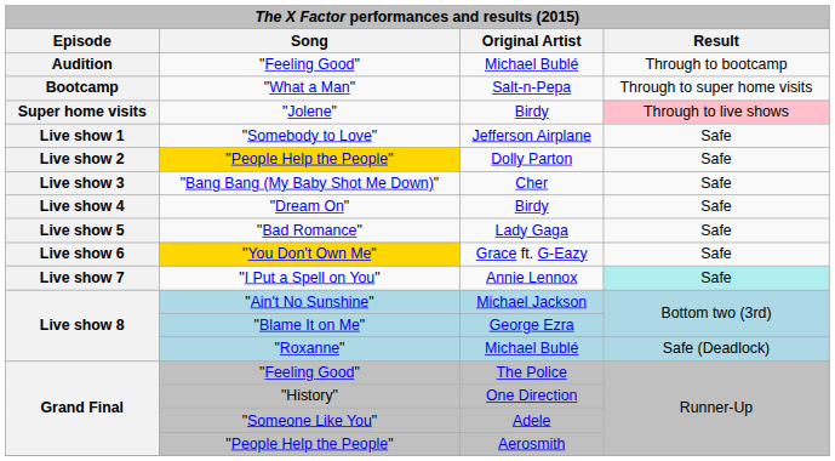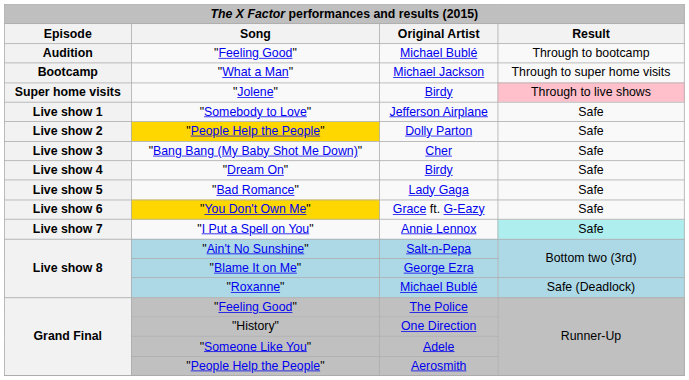 <table class="wikitable collapsible collapsed" style="width:100%; margin:1em auto 1em auto; text-align:center;">
 <tr>
 <th colspan="4" style="background:#BFBFBF;"><em>The X Factor</em> performances and results (2015)</th>
 </tr>
 <tr>
 <th scope="col">Episode</th>
 <th scope="col">Song</th>
 <th scope="col">Original Artist</th>
 <th scope="col">Result</th>
 </tr>
 <tr>
 <th>Audition</th>
 <td>"<a href='#'>Feeling Good</a>"</td>
 <td><a href='#'>Michael Bublé</a></td>
 <td>Through to bootcamp</td>
 </tr>
 <tr>
 <th>Bootcamp</th>
 <td>"<a href='#'>What a Man</a>"</td>
-<td><a href='#'>Salt-n-Pepa</a></td>
+<td><a href='#'>Michael Jackson</a></td>
 <td>Through to super home visits</td>
 </tr>
 <tr>
 <th>Super home visits</th>
 <td>"<a href='#'>Jolene</a>"</td>
 <td><a href='#'>Birdy</a></td>
 <td style="background: pink;">Through to live shows</td>
 </tr>
 <tr>
 <th>Live show 1</th>
 <td>"<a href='#'>Somebody to Love</a>"</td>
 <td><a href='#'>Jefferson Airplane</a></td>
 <td>Safe</td>
 </tr>
 <tr>
 <th>Live show 2</th>
 <td style="background:Gold;">"<a href='#'>People Help the People</a>"</td>
 <td><a href='#'>Dolly Parton</a></td>
 <td>Safe</td>
 </tr>
 <tr>
 <th>Live show 3</th>
 <td>"<a href='#'>Bang Bang (My Baby Shot Me Down)</a>"</td>
 <td><a href='#'>Cher</a></td>
 <td>Safe</td>
 </tr>
 <tr>
 <th>Live show 4</th>
 <td>"<a href='#'>Dream On</a>"</td>
 <td><a href='#'>Birdy</a></td>
 <td>Safe</td>
 </tr>
 <tr>
 <th>Live show 5</th>
 <td>"<a href='#'>Bad Romance</a>"</td>
 <td><a href='#'>Lady Gaga</a></td>
 <td>Safe</td>
 </tr>
 <tr>
 <th>Live show 6</th>
 <td style="background:Gold;">"<a href='#'>You Don't Own Me</a>"</td>
 <td><a href='#'>Grace</a> ft. <a href='#'>G-Eazy</a></td>
 <td>Safe</td>
 </tr>
 <tr>
 <th>Live show 7</th>
 <td>"<a href='#'>I Put a Spell on You</a>"</td>
 <td><a href='#'>Annie Lennox</a></td>
 <td style="background: paleturquoise;">Safe</td>
 </tr>
 <tr style="background:lightblue;">
 <th rowspan="3">Live show 8</th>
 <td>"<a href='#'>Ain't No Sunshine</a>"</td>
-<td><a href='#'>Michael Jackson</a></td>
+<td><a href='#'>Salt-n-Pepa</a></td>
 <td rowspan="2">Bottom two (3rd)</td>
 </tr>
 <tr style="background:lightblue;">
 <td>"<a href='#'>Blame It on Me</a>"</td>
 <td><a href='#'>George Ezra</a></td>
 </tr>
 <tr style="background:lightblue;">
 <td>"<a href='#'>Roxanne</a>"</td>
 <td><a href='#'>Michael Bublé</a></td>
 <td>Safe (Deadlock)</td>
 </tr>
 <tr style="background:silver;">
 <th rowspan="4">Grand Final</th>
 <td>"<a href='#'>Feeling Good</a>"</td>
 <td><a href='#'>The Police</a></td>
 <td rowspan="4" style="background:silver;">Runner-Up</td>
 </tr>
 <tr style="background:silver;">
 <td>"History"</td>
 <td><a href='#'>One Direction</a></td>
 </tr>
 <tr style="background:silver;">
 <td>"<a href='#'>Someone Like You</a>"</td>
 <td><a href='#'>Adele</a></td>
 </tr>
 <tr style="background:silver;">
 <td style="background:silver;">"<a href='#'>People Help the People</a>"</td>
 <td><a href='#'>Aerosmith</a></td>
 </tr>
 <tr>
 </tr>
 </table>
